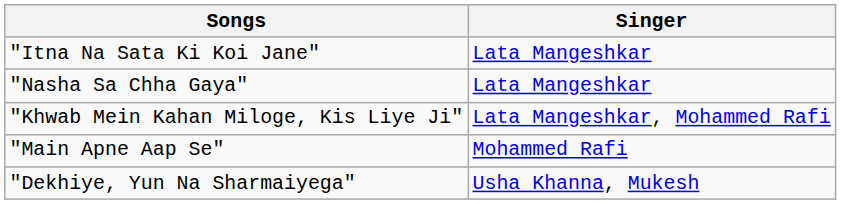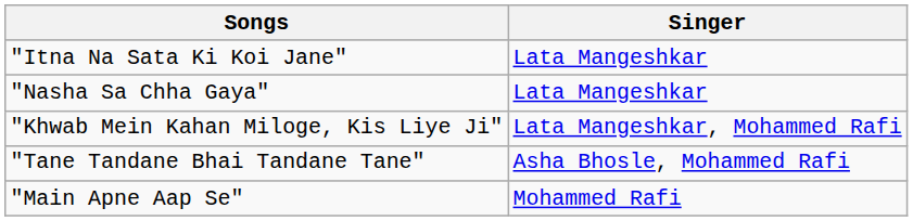 <table class="wikitable">
 <tr>
 <th>Songs</th>
 <th>Singer</th>
 </tr>
 <tr>
 <td>"Itna Na Sata Ki Koi Jane"</td>
 <td><a href='#'>Lata Mangeshkar</a></td>
 </tr>
 <tr>
 <td>"Nasha Sa Chha Gaya"</td>
 <td><a href='#'>Lata Mangeshkar</a></td>
 </tr>
 <tr>
 <td>"Khwab Mein Kahan Miloge, Kis Liye Ji"</td>
 <td><a href='#'>Lata Mangeshkar</a>, <a href='#'>Mohammed Rafi</a></td>
 </tr>
 <tr>
+<td>"Tane Tandane Bhai Tandane Tane"</td>
+<td><a href='#'>Asha Bhosle</a>, <a href='#'>Mohammed Rafi</a></td>
+</tr>
+<tr>
 <td>"Main Apne Aap Se"</td>
 <td><a href='#'>Mohammed Rafi</a></td>
 </tr>
-<tr>
-<td>"Dekhiye, Yun Na Sharmaiyega"</td>
-<td><a href='#'>Usha Khanna</a>, <a href='#'>Mukesh</a></td>
-</tr>
 </table>
